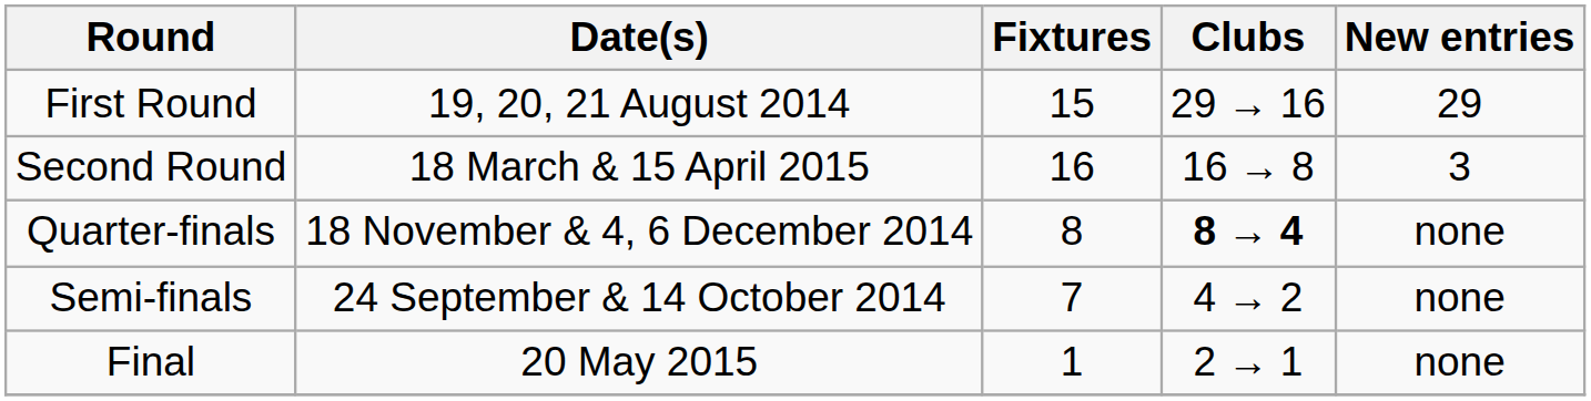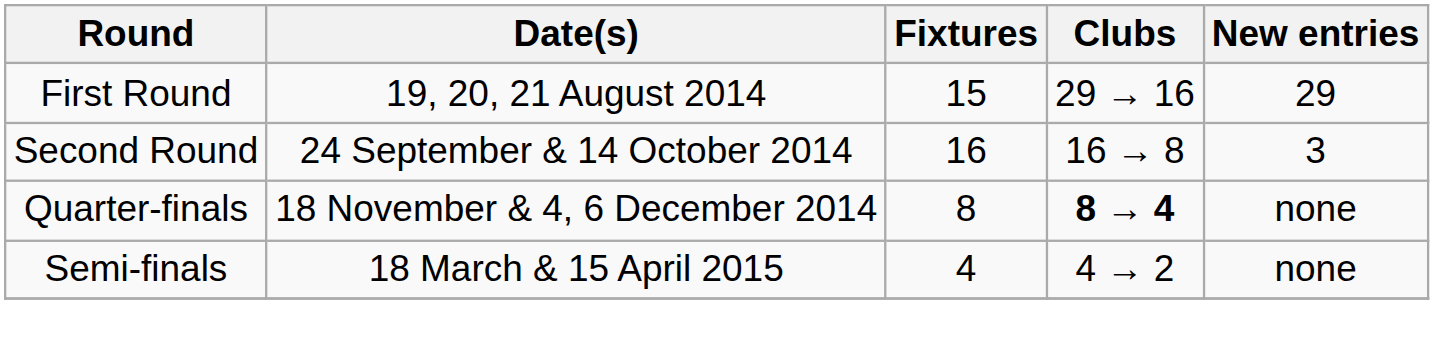 <table class="wikitable" style="text-align:center">
 <tr>
 <th>Round</th>
 <th>Date(s)</th>
 <th>Fixtures</th>
 <th>Clubs</th>
 <th>New entries</th>
 </tr>
 <tr>
 <td>First Round</td>
 <td>19, 20, 21 August 2014</td>
 <td>15</td>
 <td>29 → 16</td>
 <td>29</td>
 </tr>
 <tr>
 <td>Second Round</td>
-<td>18 March & 15 April 2015</td>
+<td>24 September & 14 October 2014</td>
 <td>16</td>
 <td>16 → 8</td>
 <td>3</td>
 </tr>
 <tr>
 <td>Quarter-finals</td>
 <td>18 November & 4, 6 December 2014</td>
 <td>8</td>
 <td><strong>8 → 4</strong></td>
 <td>none</td>
 </tr>
 <tr>
 <td>Semi-finals</td>
-<td>24 September & 14 October 2014</td>
-<td>7</td>
+<td>18 March & 15 April 2015</td>
+<td>4</td>
 <td>4 → 2</td>
-<td>none</td>
-</tr>
-<tr>
-<td>Final</td>
-<td>20 May 2015</td>
-<td>1</td>
-<td>2 → 1</td>
 <td>none</td>
 </tr>
 <tr>
 </tr>
 </table>
